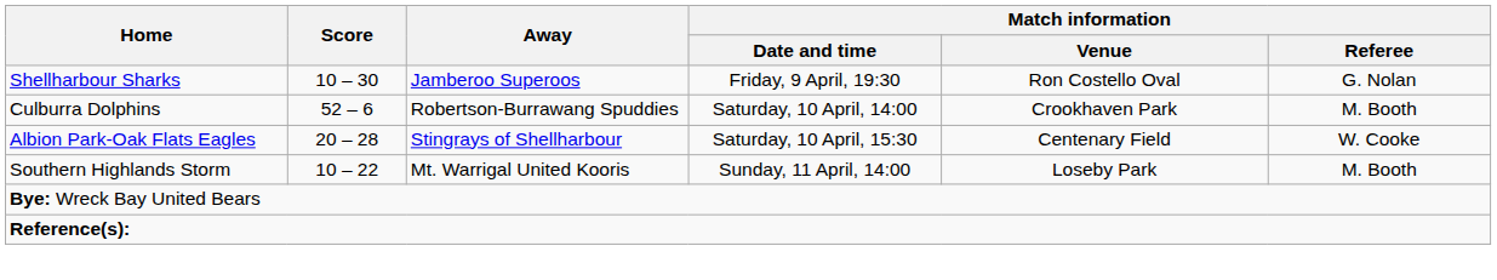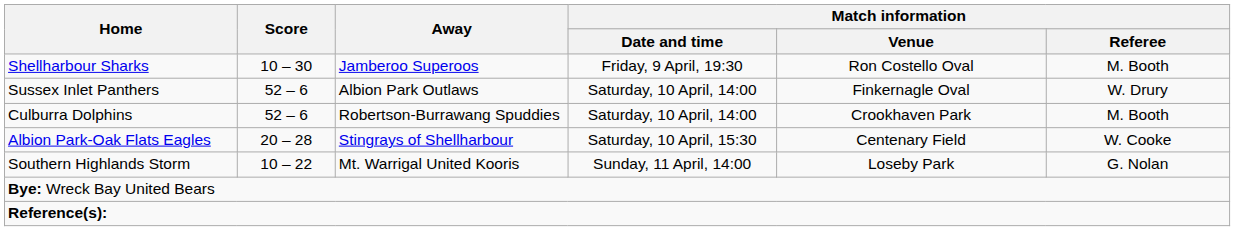 <table class="wikitable" width="100% text-align:center;">
 <tr>
 <th rowspan="2" width="19%">Home</th>
 <th rowspan="2" width="8%">Score</th>
 <th rowspan="2" width="19%">Away</th>
 <th colspan="3">Match information</th>
 </tr>
 <tr bgcolor="#CCCCCC">
 <th width="17%">Date and time</th>
 <th width="22%">Venue</th>
 <th>Referee</th>
 </tr>
 <tr>
 <td> <a href='#'>Shellharbour Sharks</a></td>
 <td style="text-align:center;">10 – 30</td>
 <td> <a href='#'>Jamberoo Superoos</a></td>
 <td style="text-align:center;">Friday, 9 April, 19:30</td>
 <td style="text-align:center;">Ron Costello Oval</td>
-<td style="text-align:center;">G. Nolan</td>
+<td style="text-align:center;">M. Booth</td>
+</tr>
+<tr>
+<td> Sussex Inlet Panthers</td>
+<td style="text-align:center;">52 – 6</td>
+<td> Albion Park Outlaws</td>
+<td style="text-align:center;">Saturday, 10 April, 14:00</td>
+<td style="text-align:center;">Finkernagle Oval</td>
+<td style="text-align:center;">W. Drury</td>
 </tr>
 <tr>
 <td> Culburra Dolphins</td>
 <td style="text-align:center;">52 – 6</td>
 <td> Robertson-Burrawang Spuddies</td>
 <td style="text-align:center;">Saturday, 10 April, 14:00</td>
 <td style="text-align:center;">Crookhaven Park</td>
 <td style="text-align:center;">M. Booth</td>
 </tr>
 <tr>
 <td> <a href='#'>Albion Park-Oak Flats Eagles</a></td>
 <td style="text-align:center;">20 – 28</td>
 <td> <a href='#'>Stingrays of Shellharbour</a></td>
 <td style="text-align:center;">Saturday, 10 April, 15:30</td>
 <td style="text-align:center;">Centenary Field</td>
 <td style="text-align:center;">W. Cooke</td>
 </tr>
 <tr>
 <td> Southern Highlands Storm</td>
 <td style="text-align:center;">10 – 22</td>
 <td> Mt. Warrigal United Kooris</td>
 <td style="text-align:center;">Sunday, 11 April, 14:00</td>
 <td style="text-align:center;">Loseby Park</td>
-<td style="text-align:center;">M. Booth</td>
+<td style="text-align:center;">G. Nolan</td>
 </tr>
 <tr>
 <td colspan="6" align="centre"><strong>Bye:</strong>  Wreck Bay United Bears</td>
 </tr>
 <tr>
 <td colspan="6"><strong>Reference(s):</strong> </td>
 </tr>
 </table>
